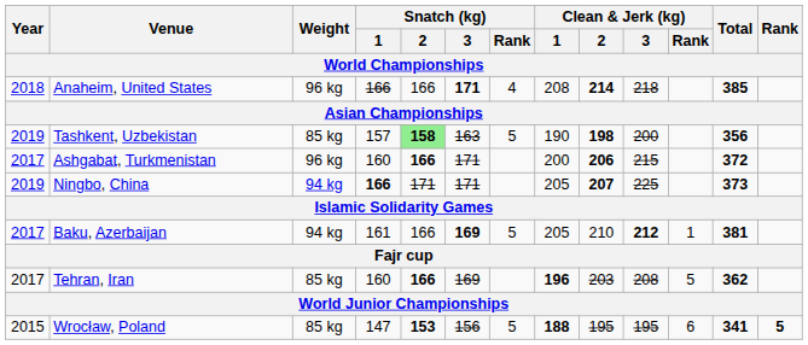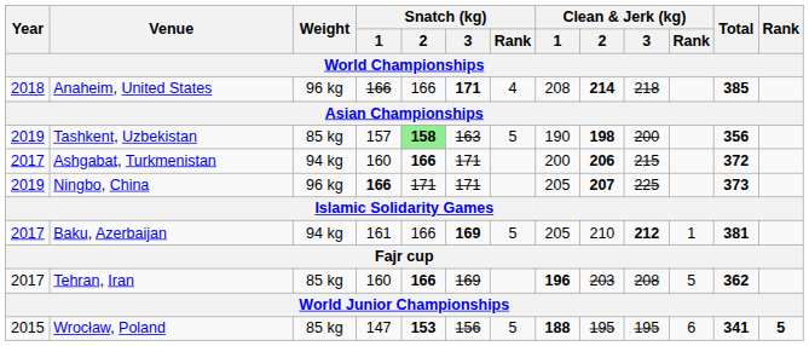 <table class = "wikitable" style="text-align:center;">
 <tr>
 <th rowspan=2 width=40>Year</th>
 <th rowspan=2 width=250>Venue</th>
 <th rowspan=2 width=60>Weight</th>
 <th colspan=4>Snatch (kg)</th>
 <th colspan=4>Clean & Jerk (kg)</th>
 <th rowspan=2 width=40>Total</th>
 <th rowspan=2 width=40>Rank</th>
 </tr>
 <tr>
 <th width=40>1</th>
 <th width=40>2</th>
 <th width=40>3</th>
 <th width=40>Rank</th>
 <th width=40>1</th>
 <th width=40>2</th>
 <th width=40>3</th>
 <th width=40>Rank</th>
 </tr>
 <tr>
 <th colspan=13><a href='#'>World Championships</a></th>
 </tr>
 <tr>
 <td><a href='#'>2018</a></td>
 <td align=left> <a href='#'>Anaheim</a>, <a href='#'>United States</a></td>
 <td>96 kg</td>
 <td><s>166</s></td>
 <td>166</td>
 <td><strong>171</strong></td>
 <td>4</td>
 <td>208</td>
 <td><strong>214</strong></td>
 <td><s>218</s></td>
 <td></td>
 <td><strong>385</strong></td>
 <td></td>
 </tr>
 <tr>
 <th colspan=13><a href='#'>Asian Championships</a></th>
 </tr>
 <tr>
 <td><a href='#'>2019</a></td>
 <td align=left> <a href='#'>Tashkent</a>, <a href='#'>Uzbekistan</a></td>
 <td>85 kg</td>
 <td>157</td>
 <td style="background: lightgreen;"><strong>158</strong></td>
 <td><s>163</s></td>
 <td>5</td>
 <td>190</td>
 <td><strong>198</strong></td>
 <td><s>200</s></td>
 <td><strong></strong></td>
 <td><strong>356</strong></td>
 <td></td>
 </tr>
 <tr>
 <td><a href='#'>2017</a></td>
 <td align=left> <a href='#'>Ashgabat</a>, <a href='#'>Turkmenistan</a></td>
-<td>96 kg</td>
+<td>94 kg</td>
 <td>160</td>
 <td><strong>166</strong></td>
 <td><s>171</s></td>
 <td><strong></strong></td>
 <td>200</td>
 <td><strong>206</strong></td>
 <td><s>215</s></td>
 <td><strong></strong></td>
 <td><strong>372</strong></td>
 <td><strong></strong></td>
 </tr>
 <tr>
 <td><a href='#'>2019</a></td>
 <td align=left> <a href='#'>Ningbo</a>, <a href='#'>China</a></td>
-<td><a href='#'>94 kg</a></td>
+<td>96 kg</td>
 <td><strong>166</strong></td>
 <td><s>171</s></td>
 <td><s>171</s></td>
 <td></td>
 <td>205</td>
 <td><strong>207</strong></td>
 <td><s>225</s></td>
 <td></td>
 <td><strong>373</strong></td>
 <td></td>
 </tr>
 <tr>
 <th colspan=13><a href='#'>Islamic Solidarity Games</a></th>
 </tr>
 <tr>
 <td><a href='#'>2017</a></td>
 <td align=left> <a href='#'>Baku</a>, <a href='#'>Azerbaijan</a></td>
 <td>94 kg</td>
 <td>161</td>
 <td>166</td>
 <td><strong>169</strong></td>
 <td>5</td>
 <td>205</td>
 <td>210</td>
 <td><strong>212</strong></td>
 <td>1</td>
 <td><strong>381</strong></td>
 <td></td>
 </tr>
 <tr>
 <th colspan=13>Fajr cup</th>
 </tr>
 <tr>
 <td>2017</td>
 <td align=left> <a href='#'>Tehran</a>, <a href='#'>Iran</a></td>
 <td>85 kg</td>
 <td>160</td>
 <td><strong>166</strong></td>
 <td><s>169</s></td>
 <td><strong></strong></td>
 <td><strong>196</strong></td>
 <td><s>203</s></td>
 <td><s>208</s></td>
 <td>5</td>
 <td><strong>362</strong></td>
 <td><strong></strong></td>
 </tr>
 <tr>
 <th colspan=13><a href='#'>World Junior Championships</a></th>
 </tr>
 <tr>
 <td>2015</td>
 <td align=left> <a href='#'>Wrocław</a>, <a href='#'>Poland</a></td>
 <td>85 kg</td>
 <td>147</td>
 <td><strong>153</strong></td>
 <td><s>156</s></td>
 <td>5</td>
 <td><strong>188</strong></td>
 <td><s>195</s></td>
 <td><s>195</s></td>
 <td>6</td>
 <td><strong>341</strong></td>
 <td><strong>5</strong></td>
 </tr>
 </table>
